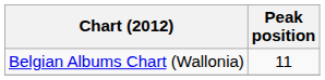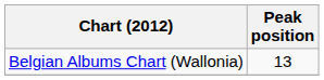 <table class="wikitable sortable">
 <tr>
 <th>Chart (2012)</th>
 <th>Peak<br>position</th>
 </tr>
 <tr>
 <td><a href='#'>Belgian Albums Chart</a> (Wallonia)</td>
-<td style="text-align:center;">11</td>
+<td style="text-align:center;">13</td>
 </tr>
 <tr>
 </tr>
 </table>
